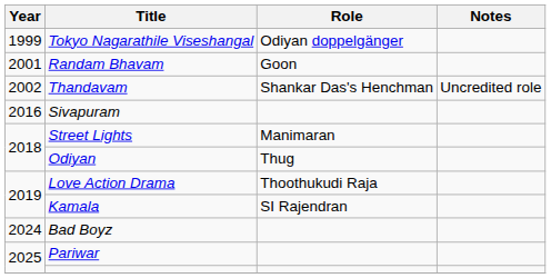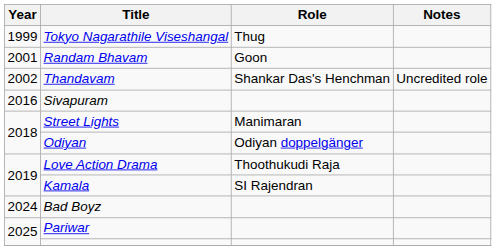 <table class="wikitable sortable">
 <tr>
 <th scope="col">Year</th>
 <th scope="col">Title</th>
 <th scope="col">Role</th>
 <th scope="col" class=unsortable>Notes</th>
 </tr>
 <tr>
 <td>1999</td>
 <td><em><a href='#'>Tokyo Nagarathile Viseshangal</a></em></td>
-<td>Odiyan <a href='#'>doppelgänger</a></td>
+<td>Thug</td>
 <td></td>
 </tr>
 <tr>
 <td>2001</td>
 <td><em><a href='#'>Randam Bhavam</a></em></td>
 <td>Goon</td>
 <td></td>
 </tr>
 <tr>
 <td>2002</td>
 <td><em><a href='#'>Thandavam</a></em></td>
 <td>Shankar Das's Henchman</td>
 <td>Uncredited role</td>
 </tr>
 <tr>
 <td>2016</td>
 <td><em>Sivapuram </em></td>
 <td></td>
 <td></td>
 </tr>
 <tr>
 <td rowspan="2">2018</td>
 <td><em><a href='#'>Street Lights</a></em></td>
 <td>Manimaran</td>
 <td></td>
 </tr>
 <tr>
 <td><em><a href='#'>Odiyan</a></em></td>
-<td>Thug</td>
+<td>Odiyan <a href='#'>doppelgänger</a></td>
 <td></td>
 </tr>
 <tr>
 <td rowspan="2">2019</td>
 <td><em><a href='#'>Love Action Drama</a></em></td>
 <td>Thoothukudi Raja</td>
 <td></td>
 </tr>
 <tr>
 <td><em><a href='#'>Kamala</a></em></td>
 <td>SI Rajendran</td>
 <td></td>
 </tr>
 <tr>
 <td>2024</td>
 <td><em>Bad Boyz</em></td>
 <td></td>
 <td></td>
 </tr>
 <tr>
 <td rowspan=2>2025</td>
 <td><em><a href='#'>Pariwar</a></em></td>
 <td></td>
 <td></td>
 </tr>
 <tr>
 <td></td>
 <td></td>
 <td></td>
 </tr>
 <tr>
 </tr>
 </table>
